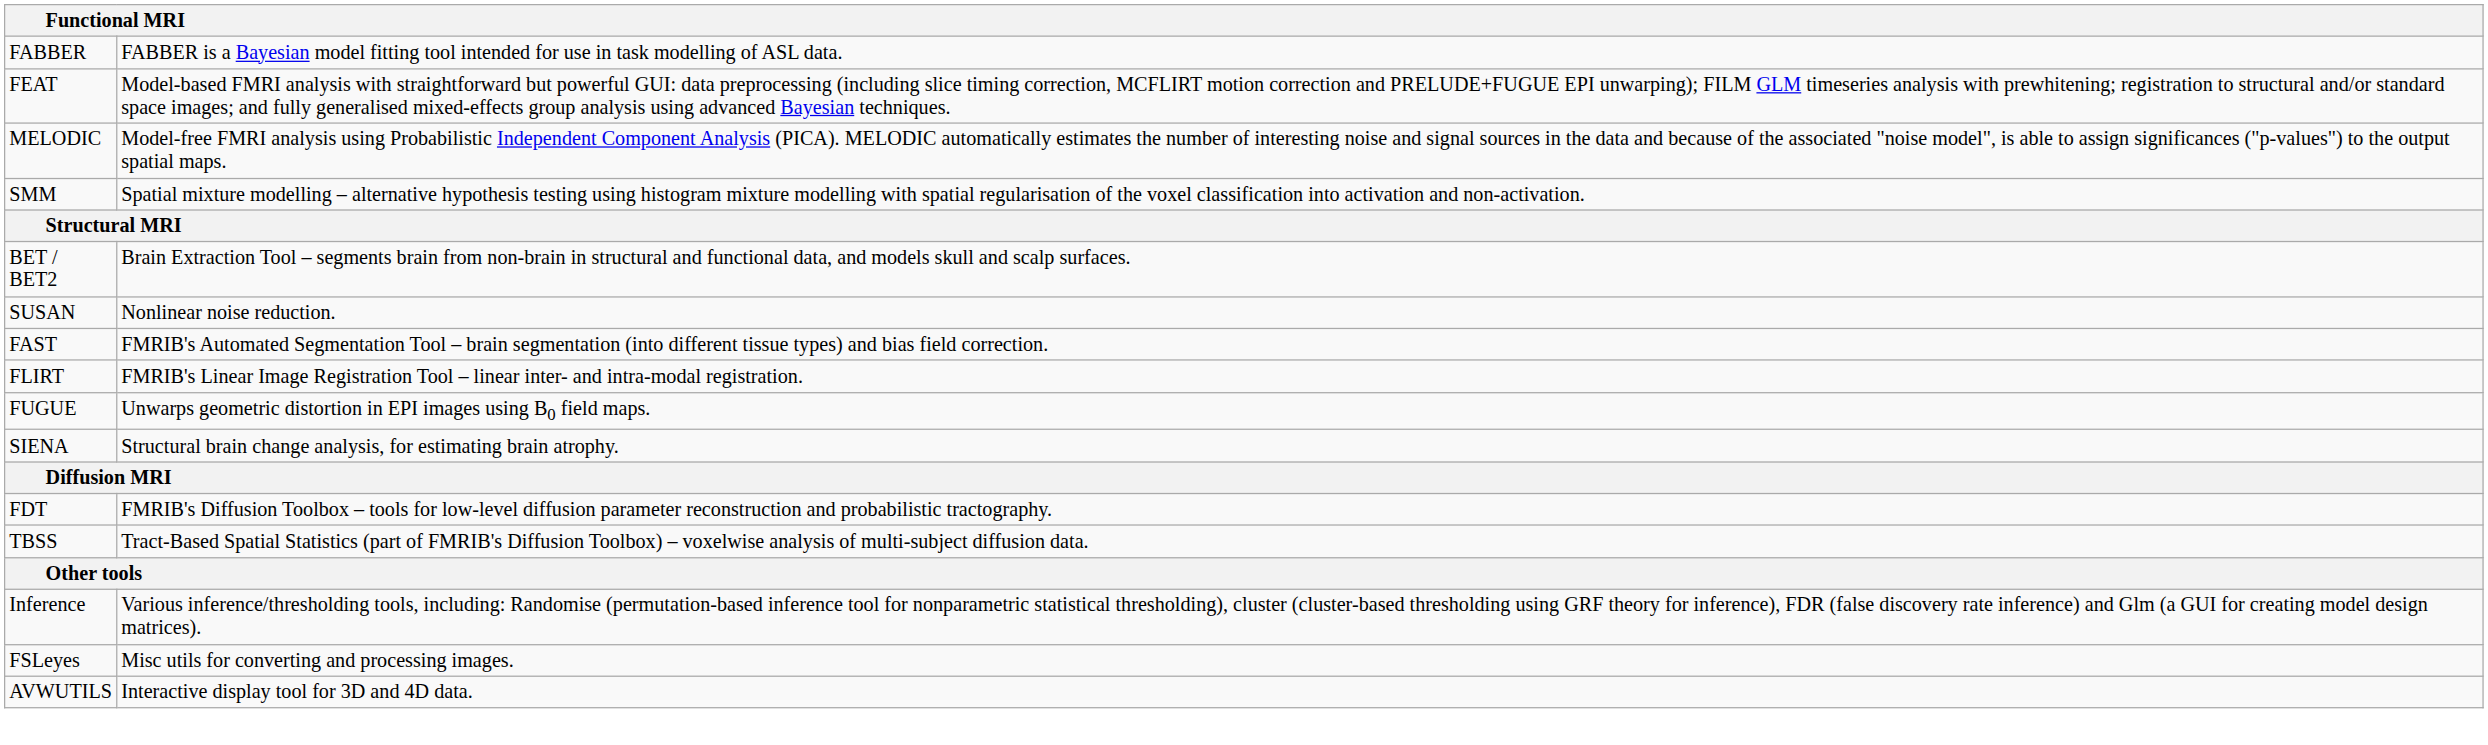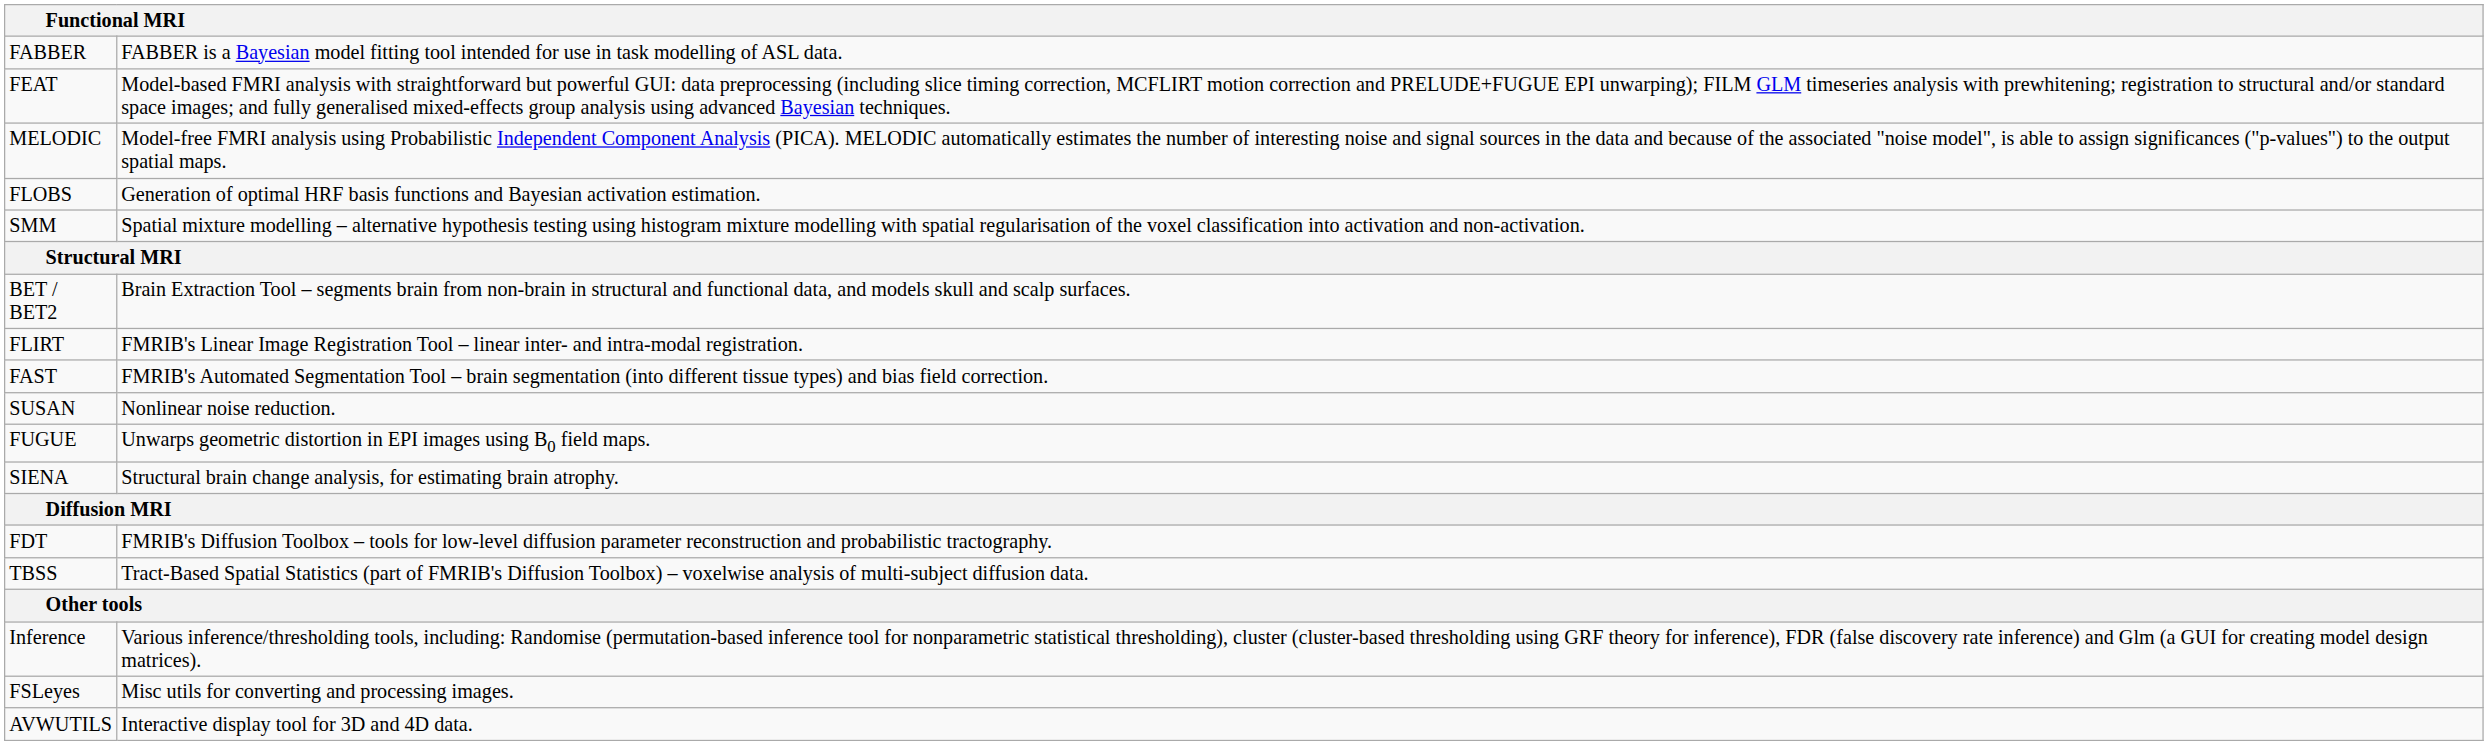 <table class="wikitable">
 <tr>
 <th colspan=2 style="text-align:left; padding-left:2em">Functional MRI</th>
 </tr>
 <tr>
 <td>FABBER</td>
 <td>FABBER is a <a href='#'>Bayesian</a> model fitting tool intended for use in task modelling of ASL data.</td>
 </tr>
 <tr VALIGN=TOP>
 <td>FEAT</td>
 <td>Model-based FMRI analysis with straightforward but powerful GUI: data preprocessing (including slice timing correction, MCFLIRT motion correction and PRELUDE+FUGUE EPI unwarping); FILM <a href='#'>GLM</a> timeseries analysis with prewhitening; registration to structural and/or standard space images; and fully generalised mixed-effects group analysis using advanced <a href='#'>Bayesian</a> techniques.</td>
 </tr>
 <tr VALIGN=TOP>
 <td>MELODIC</td>
 <td>Model-free FMRI analysis using Probabilistic <a href='#'>Independent Component Analysis</a> (PICA). MELODIC automatically estimates the number of interesting noise and signal sources in the data and because of the associated "noise model", is able to assign significances ("p-values") to the output spatial maps.</td>
 </tr>
 <tr VALIGN=TOP>
+<td>FLOBS</td>
+<td>Generation of optimal HRF basis functions and Bayesian activation estimation.</td>
+</tr>
+<tr VALIGN=TOP>
 <td>SMM</td>
 <td>Spatial mixture modelling – alternative hypothesis testing using histogram mixture modelling with spatial regularisation of the voxel classification into activation and non-activation.</td>
 </tr>
 <tr>
 <th colspan=2 style="text-align:left; padding-left:2em">Structural MRI</th>
 </tr>
 <tr VALIGN=TOP>
 <td>BET /<br>BET2</td>
 <td>Brain Extraction Tool – segments brain from non-brain in structural and functional data, and models skull and scalp surfaces.</td>
 </tr>
 <tr VALIGN=TOP>
-<td>SUSAN</td>
-<td>Nonlinear noise reduction.</td>
+<td>FLIRT</td>
+<td>FMRIB's Linear Image Registration Tool – linear inter- and intra-modal registration.</td>
 </tr>
 <tr VALIGN=TOP>
 <td>FAST</td>
 <td>FMRIB's Automated Segmentation Tool – brain segmentation (into different tissue types) and bias field correction.</td>
 </tr>
 <tr VALIGN=TOP>
-<td>FLIRT</td>
-<td>FMRIB's Linear Image Registration Tool – linear inter- and intra-modal registration.</td>
+<td>SUSAN</td>
+<td>Nonlinear noise reduction.</td>
 </tr>
 <tr VALIGN=TOP>
 <td>FUGUE</td>
 <td>Unwarps geometric distortion in EPI images using B<sub>0</sub> field maps.</td>
 </tr>
 <tr VALIGN=TOP>
 <td>SIENA</td>
 <td>Structural brain change analysis, for estimating brain atrophy.</td>
 </tr>
 <tr>
 <th colspan=2 style="text-align:left; padding-left:2em">Diffusion MRI</th>
 </tr>
 <tr VALIGN=TOP>
 <td>FDT</td>
 <td>FMRIB's Diffusion Toolbox – tools for low-level diffusion parameter reconstruction and probabilistic tractography.</td>
 </tr>
 <tr VALIGN=TOP>
 <td>TBSS</td>
 <td>Tract-Based Spatial Statistics (part of FMRIB's Diffusion Toolbox) – voxelwise analysis of multi-subject diffusion data.</td>
 </tr>
 <tr>
 <th colspan=2 style="text-align:left; padding-left:2em">Other tools</th>
 </tr>
 <tr VALIGN=TOP>
 <td>Inference</td>
 <td>Various inference/thresholding tools, including: Randomise (permutation-based inference tool for nonparametric statistical thresholding), cluster (cluster-based thresholding using GRF theory for inference), FDR (false discovery rate inference) and Glm (a GUI for creating model design matrices).</td>
 </tr>
 <tr VALIGN=TOP>
 <td>FSLeyes</td>
 <td>Misc utils for converting and processing images.</td>
 </tr>
 <tr VALIGN=TOP>
 <td>AVWUTILS</td>
 <td>Interactive display tool for 3D and 4D data.</td>
 </tr>
 </table>
